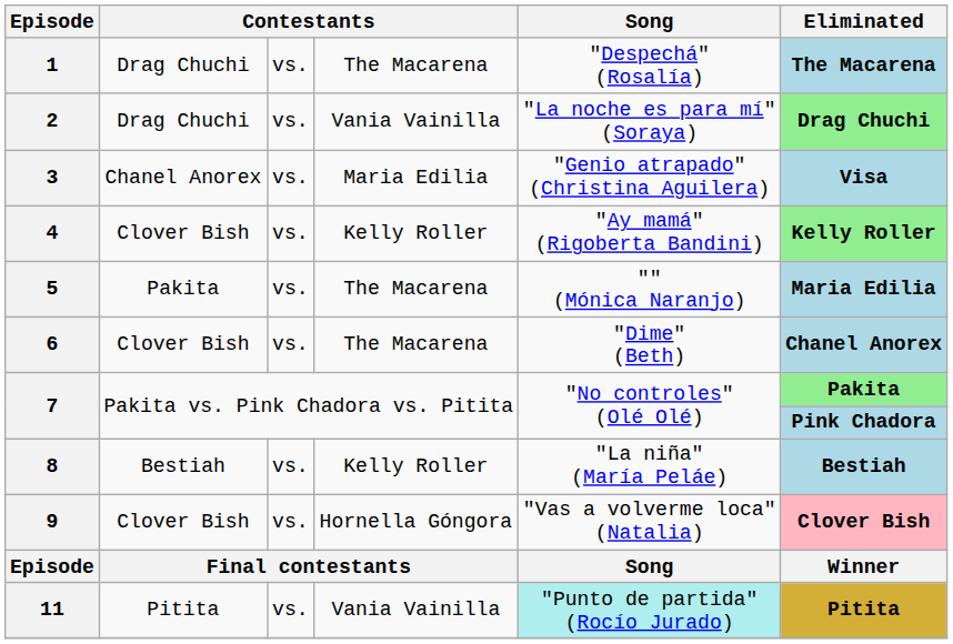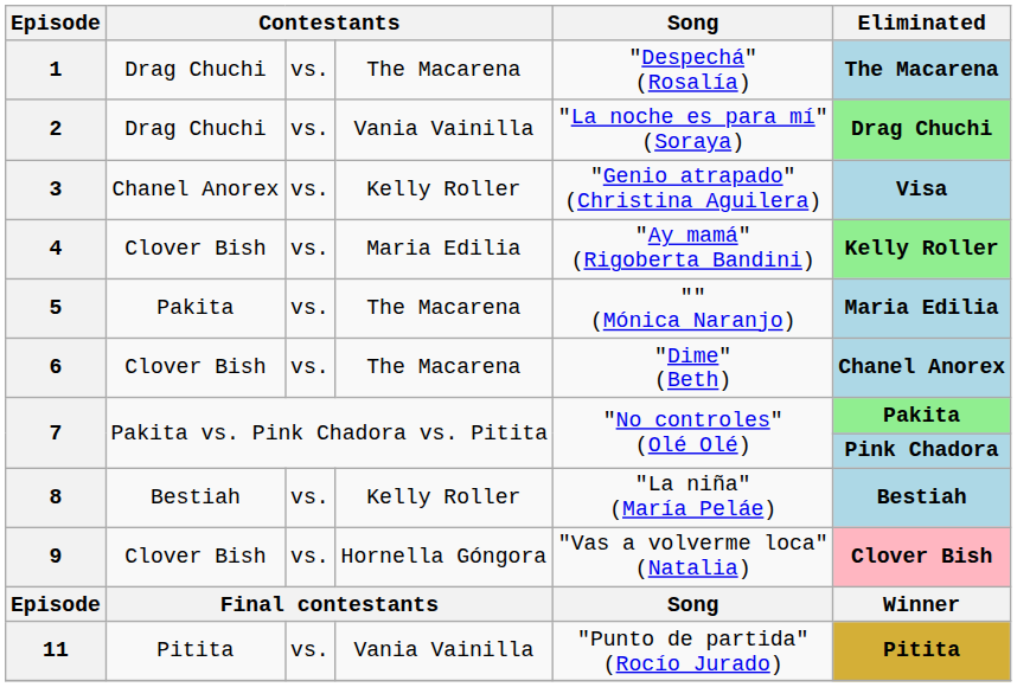 <table class="wikitable" style="text-align:center">
 <tr>
 <th scope="col">Episode</th>
 <th scope="col" colspan="3">Contestants</th>
 <th scope="col">Song</th>
 <th scope="col">Eliminated</th>
 </tr>
 <tr>
 <th scope="row">1</th>
 <td>Drag Chuchi</td>
 <td>vs.</td>
 <td>The Macarena</td>
 <td>"<a href='#'>Despechá</a>"<br>(<a href='#'>Rosalía</a>)</td>
 <td bgcolor="lightblue"><strong>The Macarena</strong></td>
 </tr>
 <tr>
 <th scope="row">2</th>
 <td>Drag Chuchi</td>
 <td>vs.</td>
 <td>Vania Vainilla</td>
 <td nowrap>"<a href='#'>La noche es para mí</a>"<br>(<a href='#'>Soraya</a>)</td>
 <td bgcolor="lightgreen"><strong>Drag Chuchi</strong></td>
 </tr>
 <tr>
 <th scope="row">3</th>
 <td nowrap>Chanel Anorex</td>
 <td>vs.</td>
-<td>Maria Edilia</td>
+<td>Kelly Roller</td>
 <td>"<a href='#'>Genio atrapado</a>"<br>(<a href='#'>Christina Aguilera</a>)</td>
 <td bgcolor="lightblue"><strong>Visa</strong></td>
 </tr>
 <tr>
 <th scope="row">4</th>
 <td>Clover Bish</td>
 <td>vs.</td>
-<td>Kelly Roller</td>
+<td>Maria Edilia</td>
 <td>"<a href='#'>Ay mamá</a>"<br>(<a href='#'>Rigoberta Bandini</a>)</td>
 <td bgcolor="lightgreen"><strong>Kelly Roller</strong></td>
 </tr>
 <tr>
 <th scope="row">5</th>
 <td>Pakita</td>
 <td>vs.</td>
 <td>The Macarena</td>
 <td>""<br>(<a href='#'>Mónica Naranjo</a>)</td>
 <td bgcolor="lightblue"><strong>Maria Edilia</strong></td>
 </tr>
 <tr>
 <th scope="row">6</th>
 <td>Clover Bish</td>
 <td>vs.</td>
 <td>The Macarena</td>
 <td>"<a href='#'>Dime</a>"<br>(<a href='#'>Beth</a>)</td>
 <td bgcolor="lightblue" nowrap><strong>Chanel Anorex</strong></td>
 </tr>
 <tr>
 <th scope="row" rowspan="2">7</th>
 <td colspan="3" rowspan="2">Pakita vs. Pink Chadora vs. Pitita</td>
 <td rowspan="2">"<a href='#'>No controles</a>"<br>(<a href='#'>Olé Olé</a>)</td>
 <td bgcolor="lightgreen"><strong>Pakita</strong></td>
 </tr>
 <tr>
 <td bgcolor="lightblue"><strong>Pink Chadora</strong></td>
 </tr>
 <tr>
 <th scope="row">8</th>
 <td>Bestiah</td>
 <td>vs.</td>
 <td>Kelly Roller</td>
 <td>"La niña"<br>(<a href='#'>María Peláe</a>)</td>
 <td bgcolor="lightblue"><strong>Bestiah</strong></td>
 </tr>
 <tr>
 <th scope="row">9</th>
 <td>Clover Bish</td>
 <td>vs.</td>
 <td nowrap>Hornella Góngora</td>
 <td nowrap>"Vas a volverme loca"<br>(<a href='#'>Natalia</a>)</td>
 <td bgcolor="lightpink"><strong>Clover Bish</strong></td>
 </tr>
 <tr>
 <th scope="col">Episode</th>
 <th scope="col" colspan="3">Final contestants</th>
 <th scope="col">Song</th>
 <th scope="col">Winner</th>
 </tr>
 <tr>
 <th scope="row">11</th>
 <td>Pitita</td>
 <td>vs.</td>
 <td>Vania Vainilla</td>
-<td style="background: paleturquoise;">"Punto de partida"<br>(<a href='#'>Rocío Jurado</a>)</td>
+<td>"Punto de partida"<br>(<a href='#'>Rocío Jurado</a>)</td>
 <td bgcolor="#D4AF37"><strong>Pitita</strong></td>
 </tr>
 <tr>
 </tr>
 </table>
